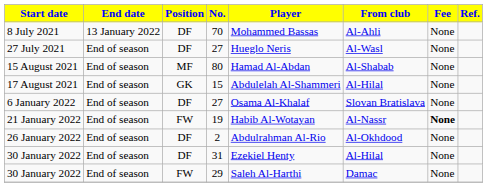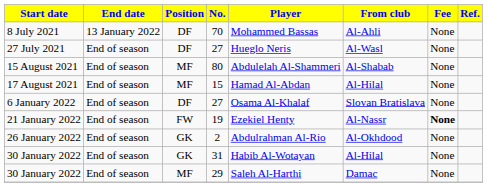 <table class="wikitable sortable">
 <tr>
 <th style="background:yellow; color:blue;"><strong>Start date</strong></th>
 <th style="background:yellow; color:blue;"><strong>End date</strong></th>
 <th style="background:yellow; color:blue;"><strong>Position</strong></th>
 <th style="background:yellow; color:blue;"><strong>No.</strong></th>
 <th style="background:yellow; color:blue;"><strong>Player</strong></th>
 <th style="background:yellow; color:blue;"><strong>From club</strong></th>
 <th style="background:yellow; color:blue;"><strong>Fee</strong></th>
 <th style="background:yellow; color:blue;"><strong>Ref.</strong></th>
 </tr>
 <tr>
 <td>8 July 2021</td>
 <td>13 January 2022</td>
 <td style="text-align:center;">DF</td>
 <td style="text-align:center;">70</td>
 <td style="text-align:left;"> <a href='#'>Mohammed Bassas</a></td>
 <td style="text-align:left;"> <a href='#'>Al-Ahli</a></td>
 <td>None</td>
 <td></td>
 </tr>
 <tr>
 <td>27 July 2021</td>
 <td>End of season</td>
 <td style="text-align:center;">DF</td>
 <td style="text-align:center;">27</td>
 <td style="text-align:left;"> <a href='#'>Hueglo Neris</a></td>
 <td style="text-align:left;"> <a href='#'>Al-Wasl</a></td>
 <td>None</td>
 <td></td>
 </tr>
 <tr>
 <td>15 August 2021</td>
 <td>End of season</td>
 <td style="text-align:center;">MF</td>
 <td style="text-align:center;">80</td>
-<td style="text-align:left;"> <a href='#'>Hamad Al-Abdan</a></td>
+<td style="text-align:left;"> <a href='#'>Abdulelah Al-Shammeri</a></td>
 <td style="text-align:left;"> <a href='#'>Al-Shabab</a></td>
 <td>None</td>
 <td></td>
 </tr>
 <tr>
 <td>17 August 2021</td>
 <td>End of season</td>
-<td style="text-align:center;">GK</td>
+<td style="text-align:center;">MF</td>
 <td style="text-align:center;">15</td>
-<td style="text-align:left;"> <a href='#'>Abdulelah Al-Shammeri</a></td>
+<td style="text-align:left;"> <a href='#'>Hamad Al-Abdan</a></td>
 <td style="text-align:left;"> <a href='#'>Al-Hilal</a></td>
 <td>None</td>
 <td></td>
 </tr>
 <tr>
 <td>6 January 2022</td>
 <td>End of season</td>
 <td style="text-align:center;">DF</td>
 <td style="text-align:center;">27</td>
 <td style="text-align:left;"> <a href='#'>Osama Al-Khalaf</a></td>
 <td style="text-align:left;"> <a href='#'>Slovan Bratislava</a></td>
 <td>None</td>
 <td></td>
 </tr>
 <tr>
 <td>21 January 2022</td>
 <td>End of season</td>
 <td style="text-align:center;">FW</td>
 <td style="text-align:center;">19</td>
-<td style="text-align:left;"> <a href='#'>Habib Al-Wotayan</a></td>
+<td style="text-align:left;"> <a href='#'>Ezekiel Henty</a></td>
 <td style="text-align:left;"> <a href='#'>Al-Nassr</a></td>
 <td><strong>None</strong></td>
 <td></td>
 </tr>
 <tr>
 <td>26 January 2022</td>
 <td>End of season</td>
-<td style="text-align:center;">DF</td>
+<td style="text-align:center;">GK</td>
 <td style="text-align:center;">2</td>
 <td style="text-align:left;"> <a href='#'>Abdulrahman Al-Rio</a></td>
 <td style="text-align:left;"> <a href='#'>Al-Okhdood</a></td>
 <td>None</td>
 <td></td>
 </tr>
 <tr>
 <td>30 January 2022</td>
 <td>End of season</td>
-<td style="text-align:center;">DF</td>
+<td style="text-align:center;">GK</td>
 <td style="text-align:center;">31</td>
-<td style="text-align:left;"> <a href='#'>Ezekiel Henty</a></td>
+<td style="text-align:left;"> <a href='#'>Habib Al-Wotayan</a></td>
 <td style="text-align:left;"> <a href='#'>Al-Hilal</a></td>
 <td>None</td>
 <td></td>
 </tr>
 <tr>
 <td>30 January 2022</td>
 <td>End of season</td>
-<td style="text-align:center;">FW</td>
+<td style="text-align:center;">MF</td>
 <td style="text-align:center;">29</td>
 <td style="text-align:left;"> <a href='#'>Saleh Al-Harthi</a></td>
 <td style="text-align:left;"> <a href='#'>Damac</a></td>
 <td>None</td>
 <td></td>
 </tr>
 <tr>
 </tr>
 </table>
